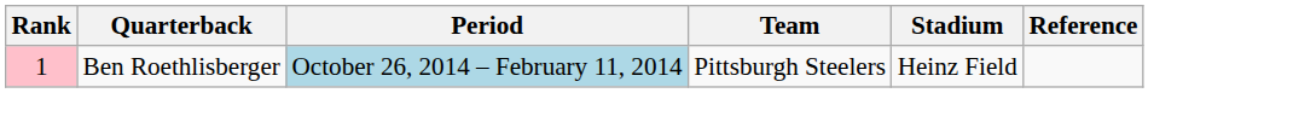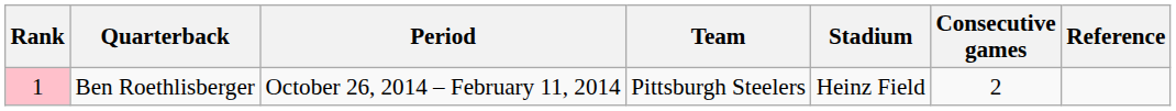 <table class="wikitable">
 <tr>
 <th>Rank</th>
 <th>Quarterback</th>
 <th>Period</th>
 <th>Team</th>
 <th>Stadium</th>
+<th>Consecutive<br>games</th>
 <th>Reference</th>
 </tr>
 <tr>
 <td style="background: pink; text-align:center;">1</td>
 <td>Ben Roethlisberger</td>
-<td style="background: lightblue;">October 26, 2014 – February 11, 2014</td>
+<td>October 26, 2014 – February 11, 2014</td>
 <td>Pittsburgh Steelers</td>
 <td>Heinz Field</td>
+<td style="text-align:center;">2</td>
 <td style="text-align:center;"></td>
 </tr>
 </table>
